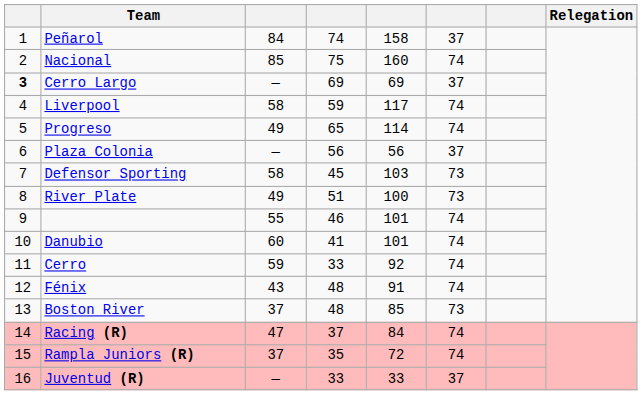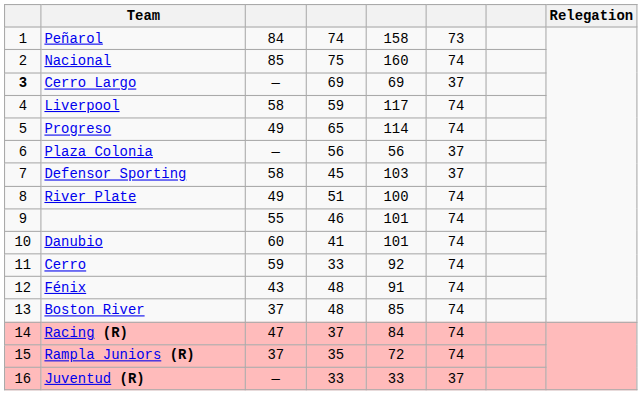 <table class="wikitable" style="text-align: center;">
 <tr>
 <th width=28><br></th>
 <th width=185>Team</th>
 <th width=50></th>
 <th width=50></th>
 <th width=50></th>
 <th width=50></th>
 <th width=50><br></th>
 <th>Relegation</th>
 </tr>
 <tr>
 <td>1</td>
 <td align="left"><a href='#'>Peñarol</a></td>
 <td>84</td>
 <td>74</td>
 <td>158</td>
-<td>37</td>
+<td>73</td>
 <td><strong></strong></td>
 </tr>
 <tr>
 <td>2</td>
 <td align="left"><a href='#'>Nacional</a></td>
 <td>85</td>
 <td>75</td>
 <td>160</td>
 <td>74</td>
 <td><strong></strong></td>
 </tr>
 <tr>
 <td><strong>3</strong></td>
 <td align="left"><a href='#'>Cerro Largo</a></td>
 <td>—</td>
 <td>69</td>
 <td>69</td>
 <td>37</td>
 <td><strong></strong></td>
 </tr>
 <tr>
 <td>4</td>
 <td align="left"><a href='#'>Liverpool</a></td>
 <td>58</td>
 <td>59</td>
 <td>117</td>
 <td>74</td>
 <td><strong></strong></td>
 </tr>
 <tr>
 <td>5</td>
 <td align="left"><a href='#'>Progreso</a></td>
 <td>49</td>
 <td>65</td>
 <td>114</td>
 <td>74</td>
 <td><strong></strong></td>
 </tr>
 <tr>
 <td>6</td>
 <td align="left"><a href='#'>Plaza Colonia</a></td>
 <td>—</td>
 <td>56</td>
 <td>56</td>
 <td>37</td>
 <td><strong></strong></td>
 </tr>
 <tr>
 <td>7</td>
 <td align="left"><a href='#'>Defensor Sporting</a></td>
 <td>58</td>
 <td>45</td>
 <td>103</td>
-<td>73</td>
+<td>37</td>
 <td><strong></strong></td>
 </tr>
 <tr>
 <td>8</td>
 <td align="left"><a href='#'>River Plate</a></td>
 <td>49</td>
 <td>51</td>
 <td>100</td>
-<td>73</td>
+<td>74</td>
 <td><strong></strong></td>
 </tr>
 <tr>
 <td>9</td>
 <td align="left"></td>
 <td>55</td>
 <td>46</td>
 <td>101</td>
 <td>74</td>
 <td><strong></strong></td>
 </tr>
 <tr>
 <td>10</td>
 <td align="left"><a href='#'>Danubio</a></td>
 <td>60</td>
 <td>41</td>
 <td>101</td>
 <td>74</td>
 <td><strong></strong></td>
 </tr>
 <tr>
 <td>11</td>
 <td align="left"><a href='#'>Cerro</a></td>
 <td>59</td>
 <td>33</td>
 <td>92</td>
 <td>74</td>
 <td><strong></strong></td>
 </tr>
 <tr>
 <td>12</td>
 <td align="left"><a href='#'>Fénix</a></td>
 <td>43</td>
 <td>48</td>
 <td>91</td>
 <td>74</td>
 <td><strong></strong></td>
 </tr>
 <tr>
 <td>13</td>
 <td align="left"><a href='#'>Boston River</a></td>
 <td>37</td>
 <td>48</td>
 <td>85</td>
-<td>73</td>
+<td>74</td>
 <td><strong></strong></td>
 </tr>
 <tr bgcolor=#FFBBBB>
 <td>14</td>
 <td align="left"><a href='#'>Racing</a> <strong>(R)</strong></td>
 <td>47</td>
 <td>37</td>
 <td>84</td>
 <td>74</td>
 <td><strong></strong></td>
 <td rowspan=3></td>
 </tr>
 <tr bgcolor=#FFBBBB>
 <td>15</td>
 <td align="left"><a href='#'>Rampla Juniors</a> <strong>(R)</strong></td>
 <td>37</td>
 <td>35</td>
 <td>72</td>
 <td>74</td>
 <td><strong></strong></td>
 </tr>
 <tr bgcolor=#FFBBBB>
 <td>16</td>
 <td align="left"><a href='#'>Juventud</a> <strong>(R)</strong></td>
 <td>—</td>
 <td>33</td>
 <td>33</td>
 <td>37</td>
 <td><strong></strong></td>
 </tr>
 </table>
